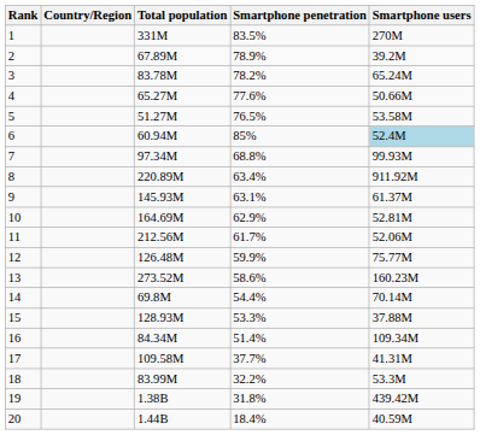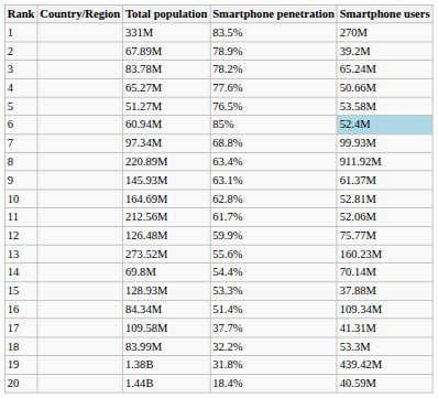 <table class="wikitable sortable">
 <tr>
 <th>Rank</th>
 <th>Country/Region</th>
 <th data-sort-type=number>Total population</th>
 <th>Smartphone penetration</th>
 <th data-sort-type=number>Smartphone users</th>
 </tr>
 <tr>
 <td>1</td>
 <td></td>
 <td>331M</td>
 <td>83.5%</td>
 <td>270M</td>
 </tr>
 <tr>
 <td>2</td>
 <td></td>
 <td>67.89M</td>
 <td>78.9%</td>
 <td>39.2M</td>
 </tr>
 <tr>
 <td>3</td>
 <td></td>
 <td>83.78M</td>
 <td>78.2%</td>
 <td>65.24M</td>
 </tr>
 <tr>
 <td>4</td>
 <td></td>
 <td>65.27M</td>
 <td>77.6%</td>
 <td>50.66M</td>
 </tr>
 <tr>
 <td>5</td>
 <td></td>
 <td>51.27M</td>
 <td>76.5%</td>
 <td>53.58M</td>
 </tr>
 <tr>
 <td>6</td>
 <td></td>
 <td>60.94M</td>
 <td>85%</td>
 <td style="background: lightblue;">52.4M</td>
 </tr>
 <tr>
 <td>7</td>
 <td></td>
 <td>97.34M</td>
 <td>68.8%</td>
 <td>99.93M</td>
 </tr>
 <tr>
 <td>8</td>
 <td></td>
 <td>220.89M</td>
 <td>63.4%</td>
 <td>911.92M</td>
 </tr>
 <tr>
 <td>9</td>
 <td></td>
 <td>145.93M</td>
 <td>63.1%</td>
 <td>61.37M</td>
 </tr>
 <tr>
 <td>10</td>
 <td></td>
 <td>164.69M</td>
-<td>62.9%</td>
+<td>62.8%</td>
 <td>52.81M</td>
 </tr>
 <tr>
 <td>11</td>
 <td></td>
 <td>212.56M</td>
 <td>61.7%</td>
 <td>52.06M</td>
 </tr>
 <tr>
 <td>12</td>
 <td></td>
 <td>126.48M</td>
 <td>59.9%</td>
 <td>75.77M</td>
 </tr>
 <tr>
 <td>13</td>
 <td></td>
 <td>273.52M</td>
-<td>58.6%</td>
+<td>55.6%</td>
 <td>160.23M</td>
 </tr>
 <tr>
 <td>14</td>
 <td></td>
 <td>69.8M</td>
 <td>54.4%</td>
 <td>70.14M</td>
 </tr>
 <tr>
 <td>15</td>
 <td></td>
 <td>128.93M</td>
 <td>53.3%</td>
 <td>37.88M</td>
 </tr>
 <tr>
 <td>16</td>
 <td></td>
 <td>84.34M</td>
 <td>51.4%</td>
 <td>109.34M</td>
 </tr>
 <tr>
 <td>17</td>
 <td></td>
 <td>109.58M</td>
 <td>37.7%</td>
 <td>41.31M</td>
 </tr>
 <tr>
 <td>18</td>
 <td></td>
 <td>83.99M</td>
 <td>32.2%</td>
 <td>53.3M</td>
 </tr>
 <tr>
 <td>19</td>
 <td></td>
 <td>1.38B</td>
 <td>31.8%</td>
 <td>439.42M</td>
 </tr>
 <tr>
 <td>20</td>
 <td></td>
 <td>1.44B</td>
 <td>18.4%</td>
 <td>40.59M</td>
 </tr>
 </table>
